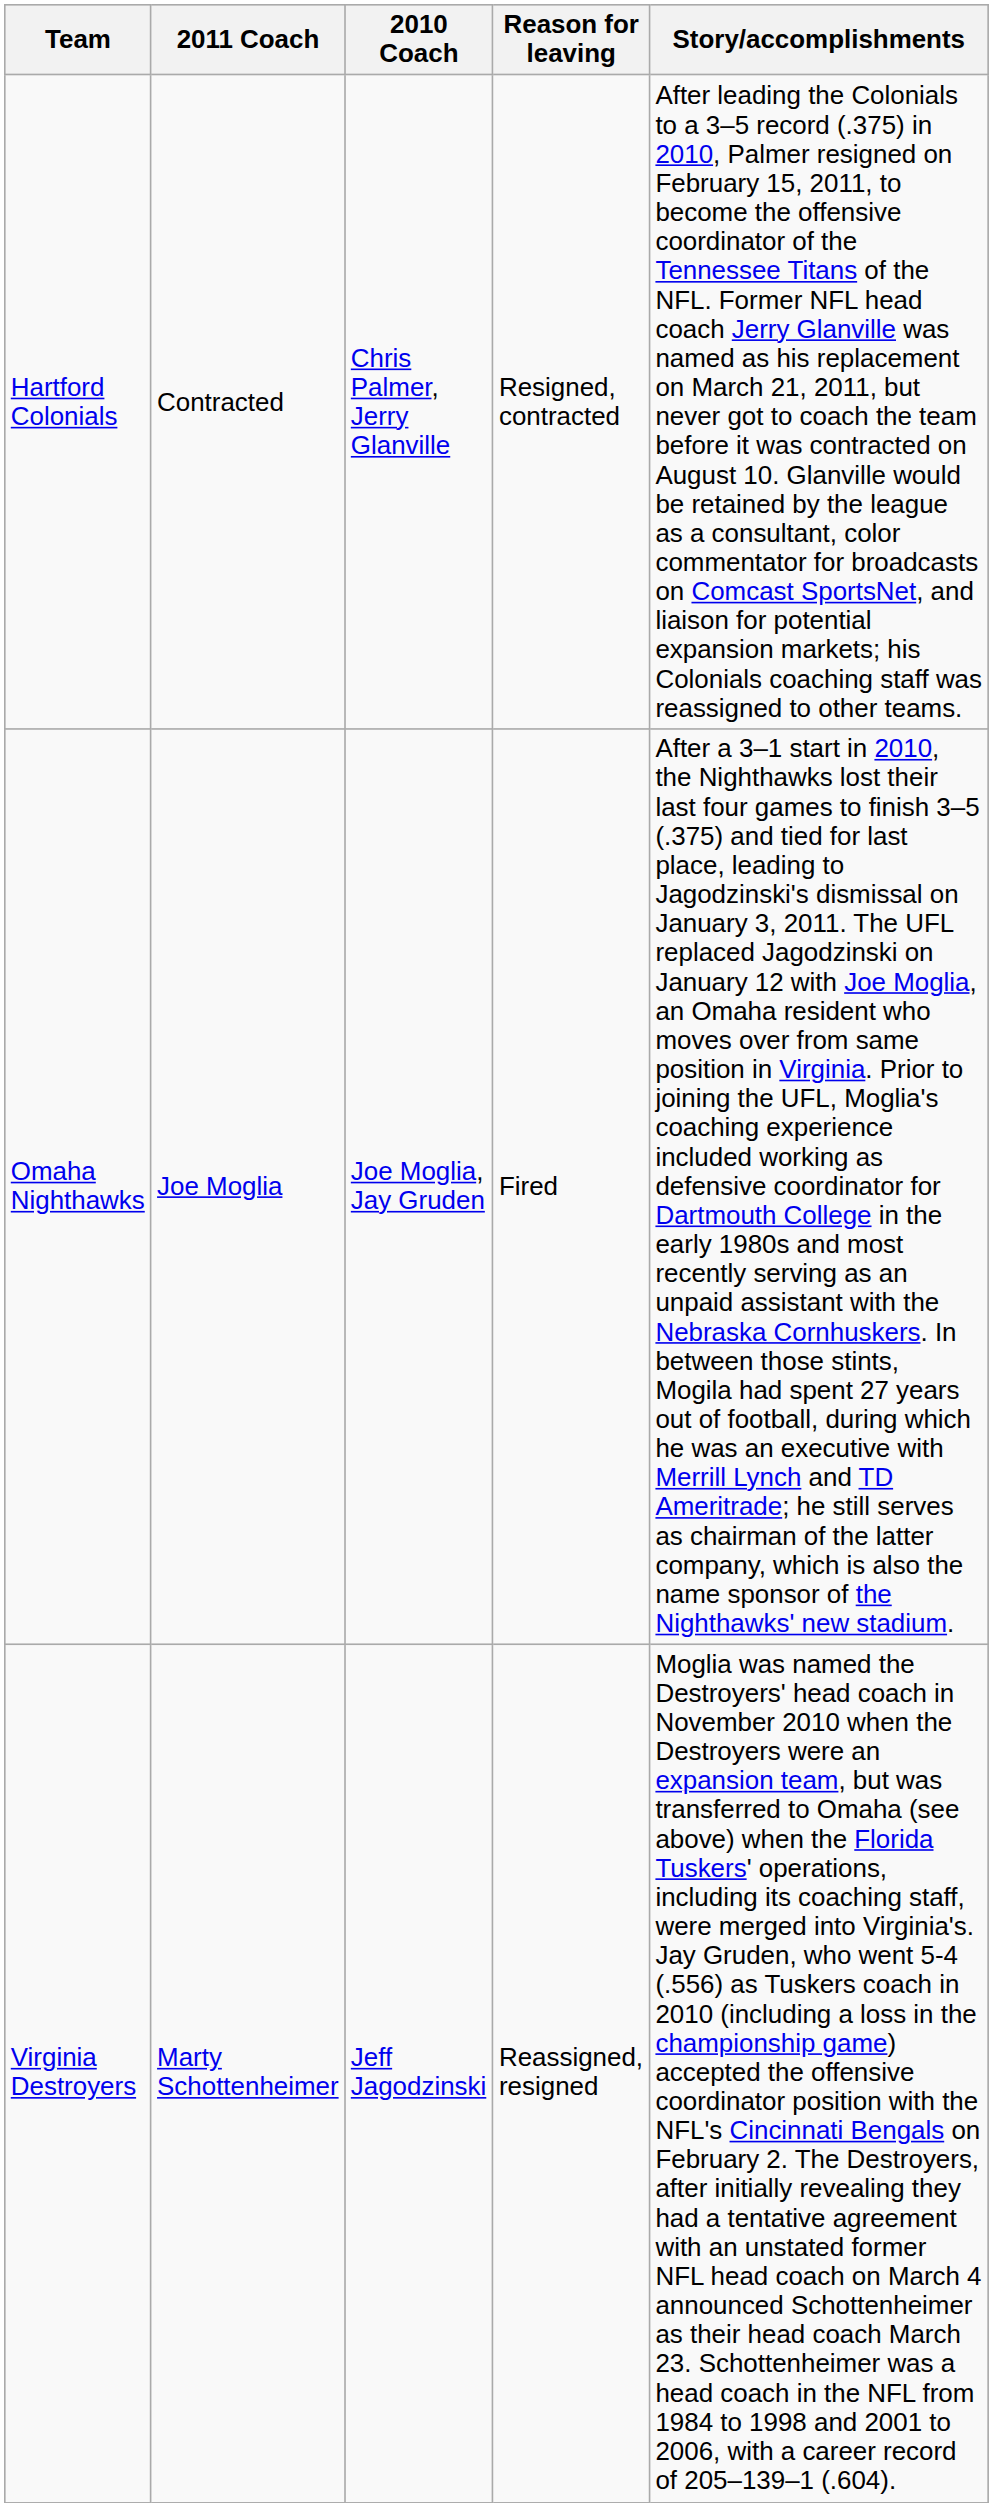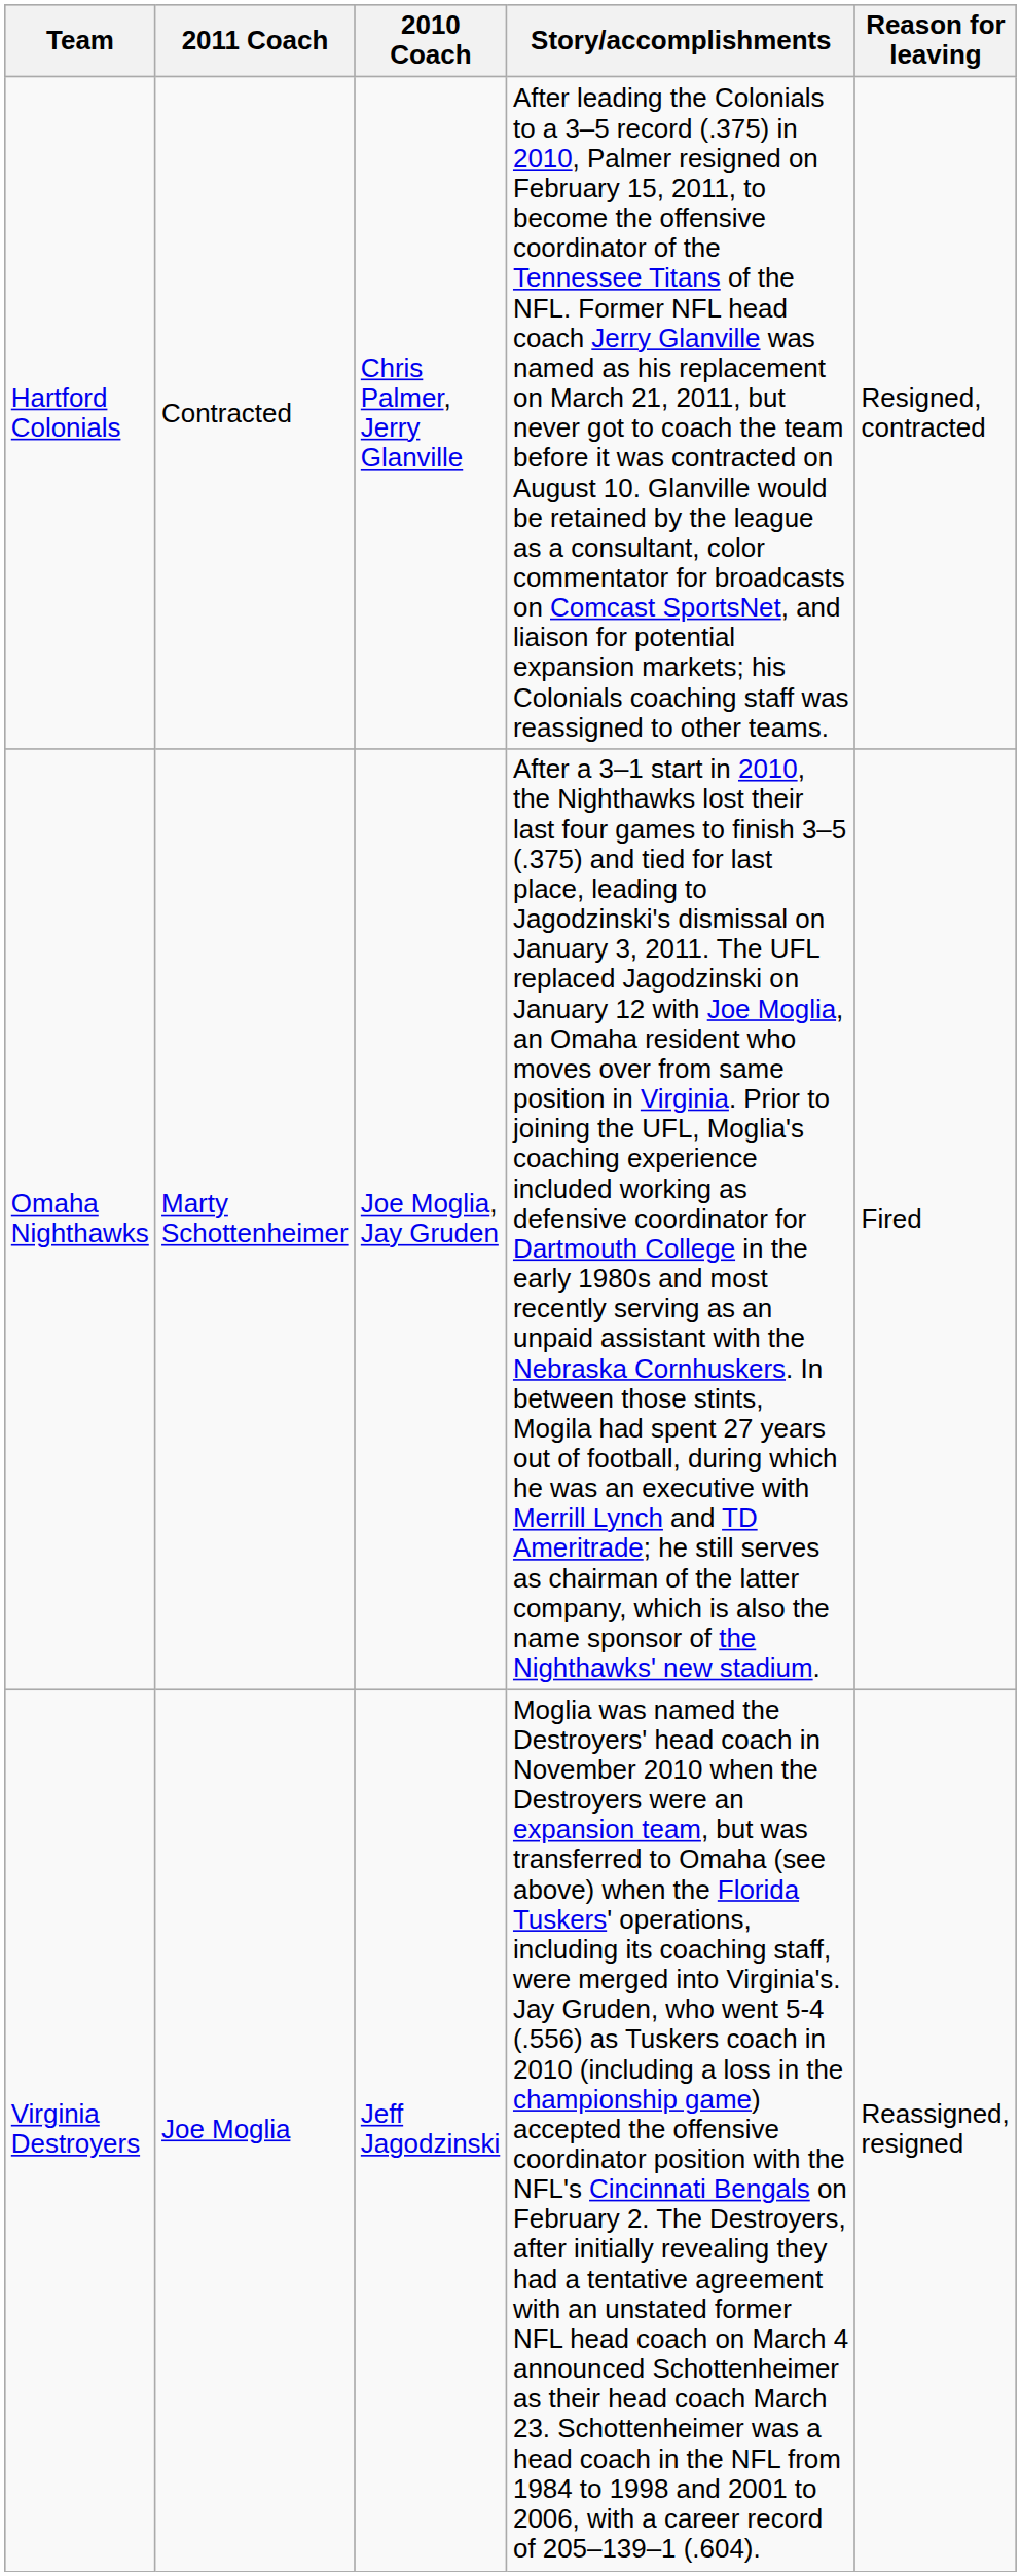 <table class="wikitable" border="1">
 <tr>
 <th>Team</th>
 <th>2011 Coach</th>
 <th>2010 Coach</th>
+<th>Story/accomplishments</th>
 <th>Reason for leaving</th>
-<th>Story/accomplishments</th>
 </tr>
 <tr>
 <td><a href='#'>Hartford Colonials</a></td>
 <td>Contracted</td>
 <td><a href='#'>Chris Palmer</a>, <a href='#'>Jerry Glanville</a></td>
+<td>After leading the Colonials to a 3–5 record (.375) in <a href='#'>2010</a>, Palmer resigned on February 15, 2011, to become the offensive coordinator of the <a href='#'>Tennessee Titans</a> of the NFL. Former NFL head coach <a href='#'>Jerry Glanville</a> was named as his replacement on March 21, 2011, but never got to coach the team before it was contracted on August 10.  Glanville would be retained by the league as a consultant, color commentator for broadcasts on <a href='#'>Comcast SportsNet</a>, and liaison for potential expansion markets; his Colonials coaching staff was reassigned to other teams.</td>
 <td>Resigned, contracted</td>
-<td>After leading the Colonials to a 3–5 record (.375) in <a href='#'>2010</a>, Palmer resigned on February 15, 2011, to become the offensive coordinator of the <a href='#'>Tennessee Titans</a> of the NFL. Former NFL head coach <a href='#'>Jerry Glanville</a> was named as his replacement on March 21, 2011, but never got to coach the team before it was contracted on August 10.  Glanville would be retained by the league as a consultant, color commentator for broadcasts on <a href='#'>Comcast SportsNet</a>, and liaison for potential expansion markets; his Colonials coaching staff was reassigned to other teams.</td>
 </tr>
 <tr>
 <td><a href='#'>Omaha Nighthawks</a></td>
-<td><a href='#'>Joe Moglia</a></td>
+<td><a href='#'>Marty Schottenheimer</a></td>
 <td><a href='#'>Joe Moglia</a>,<br><a href='#'>Jay Gruden</a></td>
+<td>After a 3–1 start in <a href='#'>2010</a>, the Nighthawks lost their last four games to finish 3–5 (.375) and tied for last place, leading to Jagodzinski's dismissal on January 3, 2011.  The UFL replaced Jagodzinski on January 12 with <a href='#'>Joe Moglia</a>, an Omaha resident who moves over from same position in <a href='#'>Virginia</a>.  Prior to joining the UFL, Moglia's coaching experience included working as defensive coordinator for <a href='#'>Dartmouth College</a> in the early 1980s and most recently serving as an unpaid assistant with the <a href='#'>Nebraska Cornhuskers</a>.  In between those stints, Mogila had spent 27 years out of football, during which he was an executive with <a href='#'>Merrill Lynch</a> and <a href='#'>TD Ameritrade</a>; he still serves as chairman of the latter company, which is also the name sponsor of <a href='#'>the Nighthawks' new stadium</a>.</td>
 <td>Fired</td>
-<td>After a 3–1 start in <a href='#'>2010</a>, the Nighthawks lost their last four games to finish 3–5 (.375) and tied for last place, leading to Jagodzinski's dismissal on January 3, 2011.  The UFL replaced Jagodzinski on January 12 with <a href='#'>Joe Moglia</a>, an Omaha resident who moves over from same position in <a href='#'>Virginia</a>.  Prior to joining the UFL, Moglia's coaching experience included working as defensive coordinator for <a href='#'>Dartmouth College</a> in the early 1980s and most recently serving as an unpaid assistant with the <a href='#'>Nebraska Cornhuskers</a>.  In between those stints, Mogila had spent 27 years out of football, during which he was an executive with <a href='#'>Merrill Lynch</a> and <a href='#'>TD Ameritrade</a>; he still serves as chairman of the latter company, which is also the name sponsor of <a href='#'>the Nighthawks' new stadium</a>.</td>
 </tr>
 <tr>
 <td><a href='#'>Virginia Destroyers</a></td>
-<td><a href='#'>Marty Schottenheimer</a></td>
+<td><a href='#'>Joe Moglia</a></td>
 <td><a href='#'>Jeff Jagodzinski</a></td>
+<td>Moglia was named the Destroyers' head coach in November 2010 when the Destroyers were an <a href='#'>expansion team</a>, but was transferred to Omaha (see above) when the <a href='#'>Florida Tuskers</a>' operations, including its coaching staff, were merged into Virginia's.  Jay Gruden, who went 5-4 (.556) as Tuskers coach in 2010 (including a loss in the <a href='#'>championship game</a>) accepted the offensive coordinator position with the NFL's <a href='#'>Cincinnati Bengals</a> on February 2.  The Destroyers, after initially revealing they had a tentative agreement with an unstated former NFL head coach on March 4 announced Schottenheimer as their head coach March 23. Schottenheimer was a head coach in the NFL from 1984 to 1998 and 2001 to 2006, with a career record of 205–139–1 (.604).</td>
 <td>Reassigned,<br>resigned</td>
-<td>Moglia was named the Destroyers' head coach in November 2010 when the Destroyers were an <a href='#'>expansion team</a>, but was transferred to Omaha (see above) when the <a href='#'>Florida Tuskers</a>' operations, including its coaching staff, were merged into Virginia's.  Jay Gruden, who went 5-4 (.556) as Tuskers coach in 2010 (including a loss in the <a href='#'>championship game</a>) accepted the offensive coordinator position with the NFL's <a href='#'>Cincinnati Bengals</a> on February 2.  The Destroyers, after initially revealing they had a tentative agreement with an unstated former NFL head coach on March 4 announced Schottenheimer as their head coach March 23. Schottenheimer was a head coach in the NFL from 1984 to 1998 and 2001 to 2006, with a career record of 205–139–1 (.604).</td>
 </tr>
 </table>
